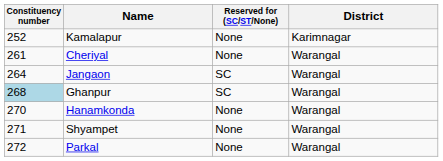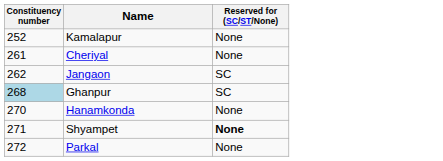 <table class="wikitable">
 <tr>
 <th width="50px" style="font-size:75%">Constituency number</th>
 <th width="200px">Name</th>
 <th width="100px" style="font-size:75%">Reserved for (<a href='#'>SC</a>/<a href='#'>ST</a>/None)</th>
-<th width="200px">District</th>
 </tr>
 <tr>
 <td>252</td>
 <td>Kamalapur</td>
 <td>None</td>
-<td>Karimnagar</td>
 </tr>
 <tr>
 <td>261</td>
 <td><a href='#'>Cheriyal</a></td>
 <td>None</td>
-<td>Warangal</td>
 </tr>
 <tr>
-<td>264</td>
+<td>262</td>
 <td><a href='#'>Jangaon</a></td>
 <td>SC</td>
-<td>Warangal</td>
 </tr>
 <tr>
 <td style="background: lightblue;">268</td>
 <td>Ghanpur</td>
 <td>SC</td>
-<td>Warangal</td>
 </tr>
 <tr>
 <td>270</td>
 <td><a href='#'>Hanamkonda</a></td>
 <td>None</td>
-<td>Warangal</td>
 </tr>
 <tr>
 <td>271</td>
 <td>Shyampet</td>
-<td>None</td>
-<td>Warangal</td>
+<td><strong>None</strong></td>
 </tr>
 <tr>
 <td>272</td>
 <td><a href='#'>Parkal</a></td>
 <td>None</td>
-<td>Warangal</td>
 </tr>
 </table>
